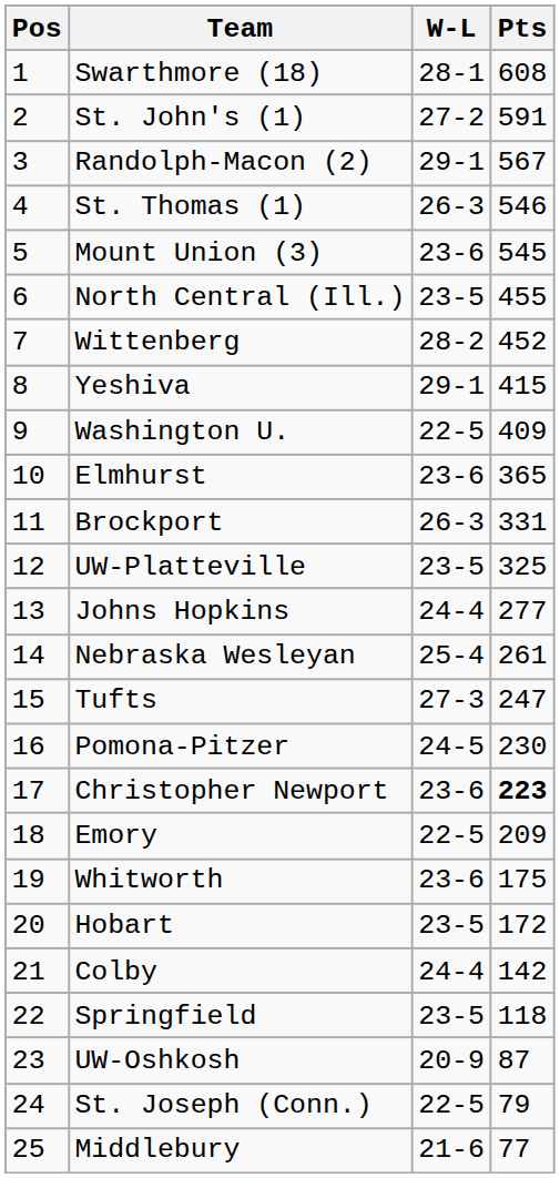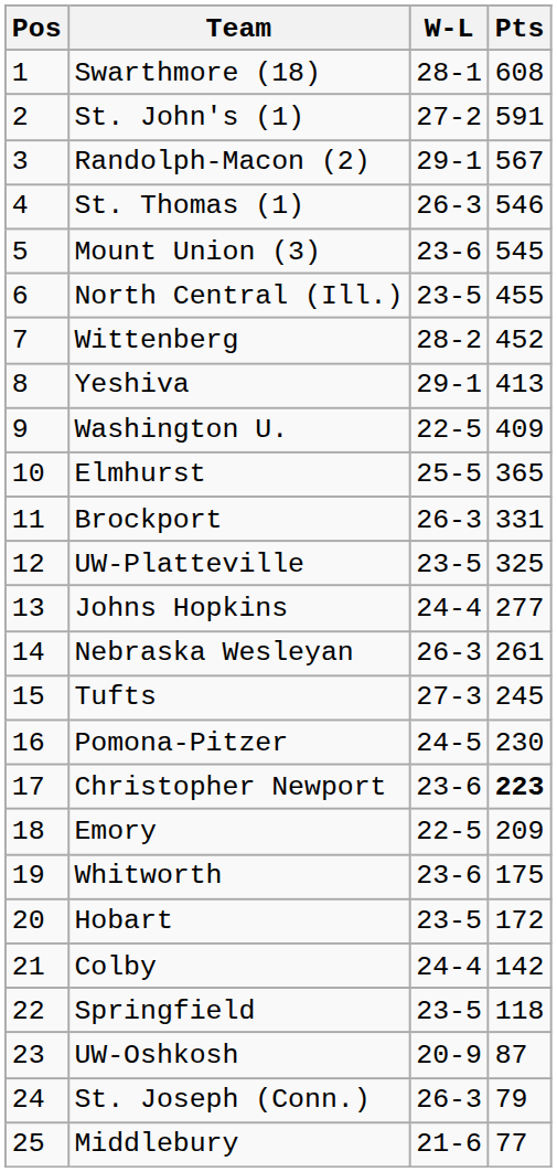 <table class="wikitable">
 <tr>
 <th>Pos</th>
 <th>Team</th>
 <th>W-L</th>
 <th>Pts</th>
 </tr>
 <tr>
 <td>1</td>
 <td>Swarthmore (18)</td>
 <td>28-1</td>
 <td>608</td>
 </tr>
 <tr>
 <td>2</td>
 <td>St. John's (1)</td>
 <td>27-2</td>
 <td>591</td>
 </tr>
 <tr>
 <td>3</td>
 <td>Randolph-Macon (2)</td>
 <td>29-1</td>
 <td>567</td>
 </tr>
 <tr>
 <td>4</td>
 <td>St. Thomas (1)</td>
 <td>26-3</td>
 <td>546</td>
 </tr>
 <tr>
 <td>5</td>
 <td>Mount Union (3)</td>
 <td>23-6</td>
 <td>545</td>
 </tr>
 <tr>
 <td>6</td>
 <td>North Central (Ill.)</td>
 <td>23-5</td>
 <td>455</td>
 </tr>
 <tr>
 <td>7</td>
 <td>Wittenberg</td>
 <td>28-2</td>
 <td>452</td>
 </tr>
 <tr>
 <td>8</td>
 <td>Yeshiva</td>
 <td>29-1</td>
-<td>415</td>
+<td>413</td>
 </tr>
 <tr>
 <td>9</td>
 <td>Washington U.</td>
 <td>22-5</td>
 <td>409</td>
 </tr>
 <tr>
 <td>10</td>
 <td>Elmhurst</td>
-<td>23-6</td>
+<td>25-5</td>
 <td>365</td>
 </tr>
 <tr>
 <td>11</td>
 <td>Brockport</td>
 <td>26-3</td>
 <td>331</td>
 </tr>
 <tr>
 <td>12</td>
 <td>UW-Platteville</td>
 <td>23-5</td>
 <td>325</td>
 </tr>
 <tr>
 <td>13</td>
 <td>Johns Hopkins</td>
 <td>24-4</td>
 <td>277</td>
 </tr>
 <tr>
 <td>14</td>
 <td>Nebraska Wesleyan</td>
-<td>25-4</td>
+<td>26-3</td>
 <td>261</td>
 </tr>
 <tr>
 <td>15</td>
 <td>Tufts</td>
 <td>27-3</td>
-<td>247</td>
+<td>245</td>
 </tr>
 <tr>
 <td>16</td>
 <td>Pomona-Pitzer</td>
 <td>24-5</td>
 <td>230</td>
 </tr>
 <tr>
 <td>17</td>
 <td>Christopher Newport</td>
 <td>23-6</td>
 <td><strong>223</strong></td>
 </tr>
 <tr>
 <td>18</td>
 <td>Emory</td>
 <td>22-5</td>
 <td>209</td>
 </tr>
 <tr>
 <td>19</td>
 <td>Whitworth</td>
 <td>23-6</td>
 <td>175</td>
 </tr>
 <tr>
 <td>20</td>
 <td>Hobart</td>
 <td>23-5</td>
 <td>172</td>
 </tr>
 <tr>
 <td>21</td>
 <td>Colby</td>
 <td>24-4</td>
 <td>142</td>
 </tr>
 <tr>
 <td>22</td>
 <td>Springfield</td>
 <td>23-5</td>
 <td>118</td>
 </tr>
 <tr>
 <td>23</td>
 <td>UW-Oshkosh</td>
 <td>20-9</td>
 <td>87</td>
 </tr>
 <tr>
 <td>24</td>
 <td>St. Joseph (Conn.)</td>
-<td>22-5</td>
+<td>26-3</td>
 <td>79</td>
 </tr>
 <tr>
 <td>25</td>
 <td>Middlebury</td>
 <td>21-6</td>
 <td>77</td>
 </tr>
 </table>
